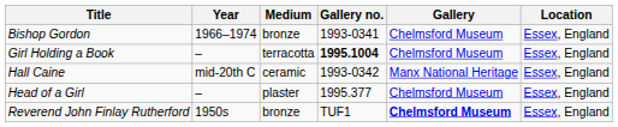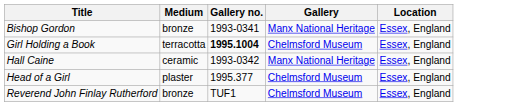 <table class="wikitable">
 <tr>
 <th>Title</th>
-<th>Year</th>
 <th>Medium</th>
 <th>Gallery no.</th>
 <th>Gallery</th>
 <th>Location</th>
 </tr>
 <tr>
 <td><em>Bishop Gordon</em></td>
-<td>1966–1974</td>
 <td>bronze</td>
 <td>1993-0341</td>
-<td><a href='#'>Chelmsford Museum</a></td>
+<td><a href='#'>Manx National Heritage</a></td>
 <td><a href='#'>Essex</a>, England</td>
 </tr>
 <tr>
 <td><em>Girl Holding a Book</em></td>
-<td>–</td>
 <td>terracotta</td>
 <td><strong>1995.1004</strong></td>
 <td><a href='#'>Chelmsford Museum</a></td>
 <td><a href='#'>Essex</a>, England</td>
 </tr>
 <tr>
 <td><em>Hall Caine</em></td>
-<td>mid-20th C</td>
 <td>ceramic</td>
 <td>1993-0342</td>
 <td><a href='#'>Manx National Heritage</a></td>
 <td><a href='#'>Essex</a>, England</td>
 </tr>
 <tr>
 <td><em>Head of a Girl</em></td>
-<td>–</td>
 <td>plaster</td>
 <td>1995.377</td>
 <td><a href='#'>Chelmsford Museum</a></td>
 <td><a href='#'>Essex</a>, England</td>
 </tr>
 <tr>
 <td><em>Reverend John Finlay Rutherford</em></td>
-<td>1950s</td>
 <td>bronze</td>
 <td>TUF1</td>
-<td><strong><a href='#'>Chelmsford Museum</a></strong></td>
+<td><a href='#'>Chelmsford Museum</a></td>
 <td><a href='#'>Essex</a>, England</td>
 </tr>
 </table>
